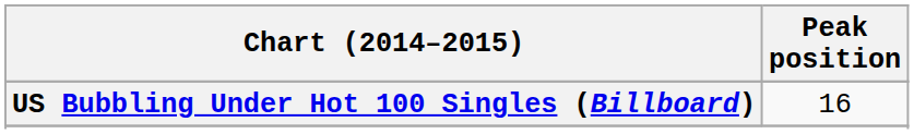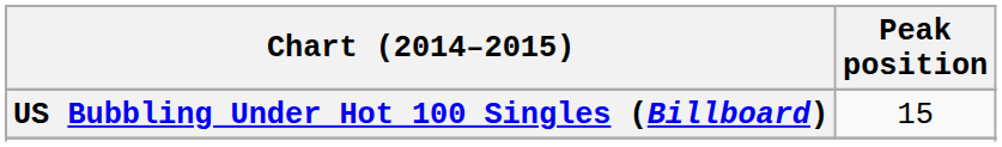 <table class="wikitable sortable plainrowheaders" style="text-align:center">
 <tr>
 <th scope="col">Chart (2014–2015)</th>
 <th scope="col">Peak<br>position</th>
 </tr>
 <tr>
 </tr>
 <tr>
 </tr>
 <tr>
 </tr>
 <tr>
 </tr>
 <tr>
 <th scope="row">US <a href='#'>Bubbling Under Hot 100 Singles</a> (<em><a href='#'>Billboard</a></em>)</th>
-<td>16</td>
+<td>15</td>
 </tr>
 <tr>
 </tr>
 <tr>
 </tr>
 <tr>
 </tr>
 <tr>
 </tr>
 <tr>
 </tr>
 </table>
